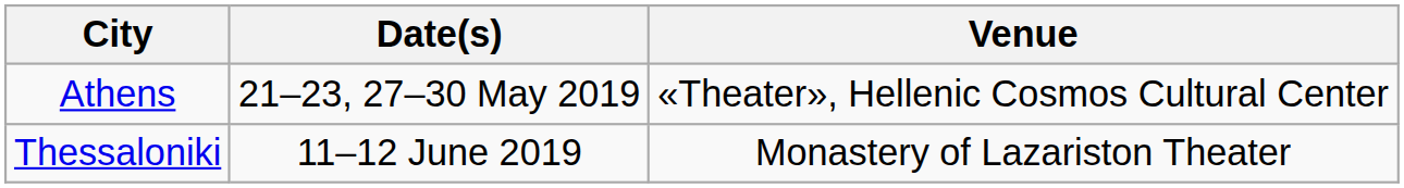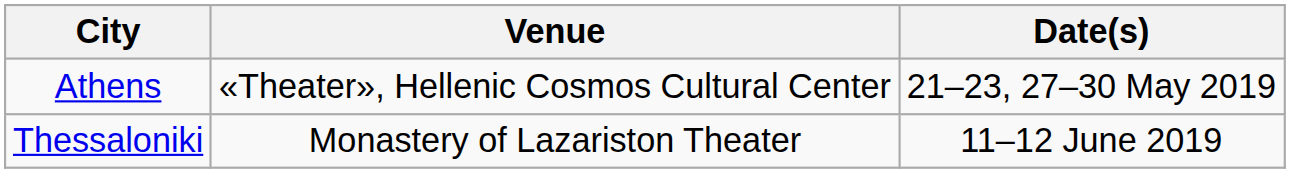 <table class="wikitable sortable plainrowheaders" style="text-align:center">
 <tr>
 <th>City</th>
+<th scope="col">Venue</th>
 <th scope="col">Date(s)</th>
-<th scope="col">Venue</th>
 </tr>
 <tr>
 <td><a href='#'>Athens</a></td>
+<td>«Theater», Hellenic Cosmos Cultural Center</td>
 <td>21–23, 27–30 May 2019</td>
-<td>«Theater», Hellenic Cosmos Cultural Center</td>
 </tr>
 <tr>
 <td><a href='#'>Thessaloniki</a></td>
+<td>Monastery of Lazariston Theater</td>
 <td>11–12 June 2019</td>
-<td>Monastery of Lazariston Theater</td>
 </tr>
 </table>
